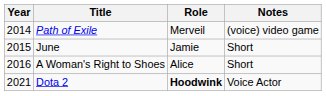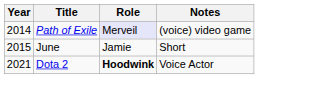 <table class="wikitable sortable">
 <tr>
 <th>Year</th>
 <th>Title</th>
 <th>Role</th>
 <th class="unsortable">Notes</th>
 </tr>
 <tr>
 <td>2014</td>
 <td><em><a href='#'>Path of Exile</a></em></td>
-<td>Merveil</td>
+<td style="background: lavender;">Merveil</td>
 <td>(voice) video game</td>
 </tr>
 <tr>
 <td>2015</td>
 <td>June</td>
 <td>Jamie</td>
 <td>Short</td>
 </tr>
 <tr>
-<td>2016</td>
-<td>A Woman's Right to Shoes</td>
-<td>Alice</td>
-<td>Short</td>
-</tr>
-<tr>
 <td>2021</td>
 <td><a href='#'>Dota 2</a></td>
 <td><strong>Hoodwink</strong></td>
 <td>Voice Actor</td>
 </tr>
 </table>
